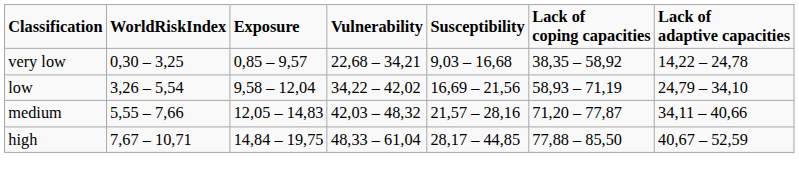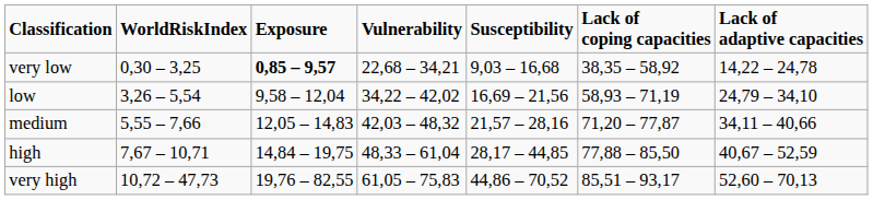 <table class="wikitable zebra">
 <tr>
 <td><strong>Classification</strong></td>
 <td><strong>WorldRiskIndex</strong></td>
 <td><strong>Exposure</strong></td>
 <td><strong>Vulnerability</strong></td>
 <td><strong>Susceptibility</strong></td>
 <td><strong>Lack of</strong><br><strong>coping capacities</strong></td>
 <td><strong>Lack of</strong><br><strong>adaptive capacities</strong></td>
 </tr>
 <tr>
 <td>very low</td>
 <td>0,30 – 3,25</td>
-<td>0,85 – 9,57</td>
+<td><strong>0,85 – 9,57</strong></td>
 <td>22,68 – 34,21</td>
 <td>9,03 – 16,68</td>
 <td>38,35 – 58,92</td>
 <td>14,22 – 24,78</td>
 </tr>
 <tr>
 <td>low</td>
 <td>3,26 – 5,54</td>
 <td>9,58 – 12,04</td>
 <td>34,22 – 42,02</td>
 <td>16,69 – 21,56</td>
 <td>58,93 – 71,19</td>
 <td>24,79 – 34,10</td>
 </tr>
 <tr>
 <td>medium</td>
 <td>5,55 – 7,66</td>
 <td>12,05 – 14,83</td>
 <td>42,03 – 48,32</td>
 <td>21,57 – 28,16</td>
 <td>71,20 – 77,87</td>
 <td>34,11 – 40,66</td>
 </tr>
 <tr>
 <td>high</td>
 <td>7,67 – 10,71</td>
 <td>14,84 – 19,75</td>
 <td>48,33 – 61,04</td>
 <td>28,17 – 44,85</td>
 <td>77,88 – 85,50</td>
 <td>40,67 – 52,59</td>
 </tr>
+<tr>
+<td>very high</td>
+<td>10,72 – 47,73</td>
+<td>19,76 – 82,55</td>
+<td>61,05 – 75,83</td>
+<td>44,86 – 70,52</td>
+<td>85,51 – 93,17</td>
+<td>52,60 – 70,13</td>
+</tr>
 </table>
